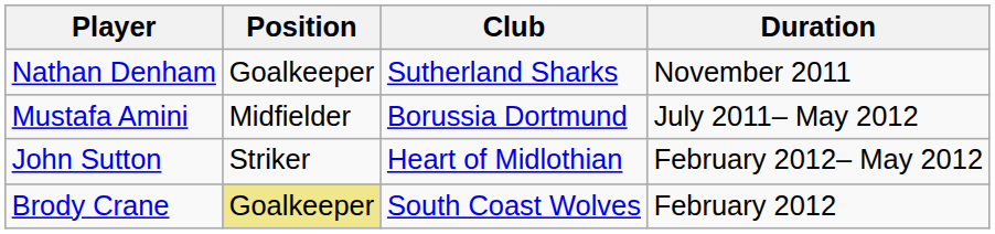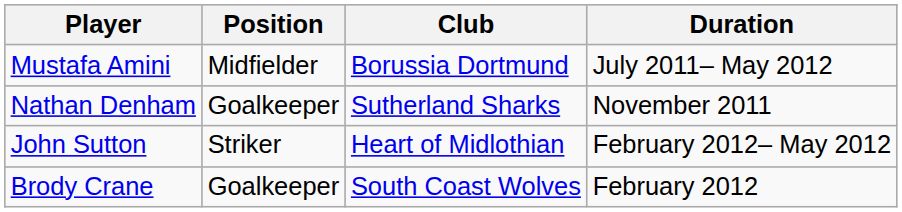 <table class="wikitable">
 <tr>
 <th>Player</th>
 <th>Position</th>
 <th>Club</th>
 <th>Duration</th>
 </tr>
 <tr>
+<td> <a href='#'>Mustafa Amini</a></td>
+<td>Midfielder</td>
+<td> <a href='#'>Borussia Dortmund</a></td>
+<td>July 2011– May 2012</td>
+</tr>
+<tr>
 <td> <a href='#'>Nathan Denham</a></td>
 <td>Goalkeeper</td>
 <td> <a href='#'>Sutherland Sharks</a></td>
 <td>November 2011</td>
-</tr>
-<tr>
-<td> <a href='#'>Mustafa Amini</a></td>
-<td>Midfielder</td>
-<td> <a href='#'>Borussia Dortmund</a></td>
-<td>July 2011– May 2012</td>
 </tr>
 <tr>
 <td> <a href='#'>John Sutton</a></td>
 <td>Striker</td>
 <td> <a href='#'>Heart of Midlothian</a></td>
 <td>February 2012– May 2012</td>
 </tr>
 <tr>
 <td> <a href='#'>Brody Crane</a></td>
-<td style="background: khaki;">Goalkeeper</td>
+<td>Goalkeeper</td>
 <td> <a href='#'>South Coast Wolves</a></td>
 <td>February 2012</td>
 </tr>
 </table>
